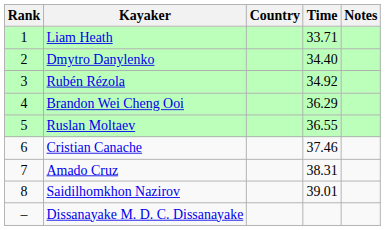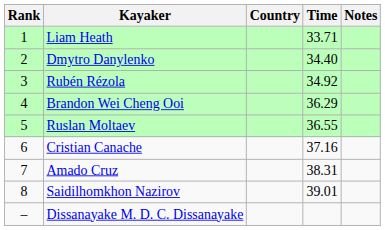 <table class="wikitable" style="text-align:center">
 <tr>
 <th>Rank</th>
 <th>Kayaker</th>
 <th>Country</th>
 <th>Time</th>
 <th>Notes</th>
 </tr>
 <tr bgcolor=bbffbb>
 <td>1</td>
 <td align="left"><a href='#'>Liam Heath</a></td>
 <td align="left"></td>
 <td>33.71</td>
 <td></td>
 </tr>
 <tr bgcolor=bbffbb>
 <td>2</td>
 <td align="left"><a href='#'>Dmytro Danylenko</a></td>
 <td align="left"></td>
 <td>34.40</td>
 <td></td>
 </tr>
 <tr bgcolor=bbffbb>
 <td>3</td>
 <td align="left"><a href='#'>Rubén Rézola</a></td>
 <td align="left"></td>
 <td>34.92</td>
 <td></td>
 </tr>
 <tr bgcolor=bbffbb>
 <td>4</td>
 <td align="left"><a href='#'>Brandon Wei Cheng Ooi</a></td>
 <td align="left"></td>
 <td>36.29</td>
 <td></td>
 </tr>
 <tr bgcolor=bbffbb>
 <td>5</td>
 <td align="left"><a href='#'>Ruslan Moltaev</a></td>
 <td align="left"></td>
 <td>36.55</td>
 <td></td>
 </tr>
 <tr>
 <td>6</td>
 <td align="left"><a href='#'>Cristian Canache</a></td>
 <td align="left"></td>
-<td>37.46</td>
+<td>37.16</td>
 <td></td>
 </tr>
 <tr>
 <td>7</td>
 <td align="left"><a href='#'>Amado Cruz</a></td>
 <td align="left"></td>
 <td>38.31</td>
 <td></td>
 </tr>
 <tr>
 <td>8</td>
 <td align="left"><a href='#'>Saidilhomkhon Nazirov</a></td>
 <td align="left"></td>
 <td>39.01</td>
 <td></td>
 </tr>
 <tr>
 <td>–</td>
 <td align="left"><a href='#'>Dissanayake M. D. C. Dissanayake</a></td>
 <td align="left"></td>
 <td></td>
 <td></td>
 </tr>
 </table>
